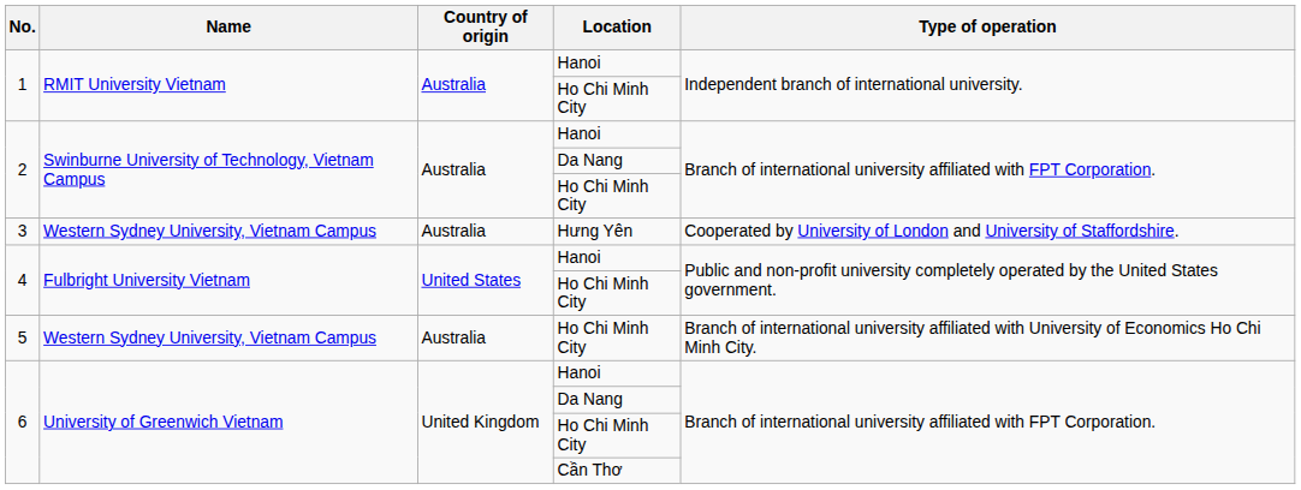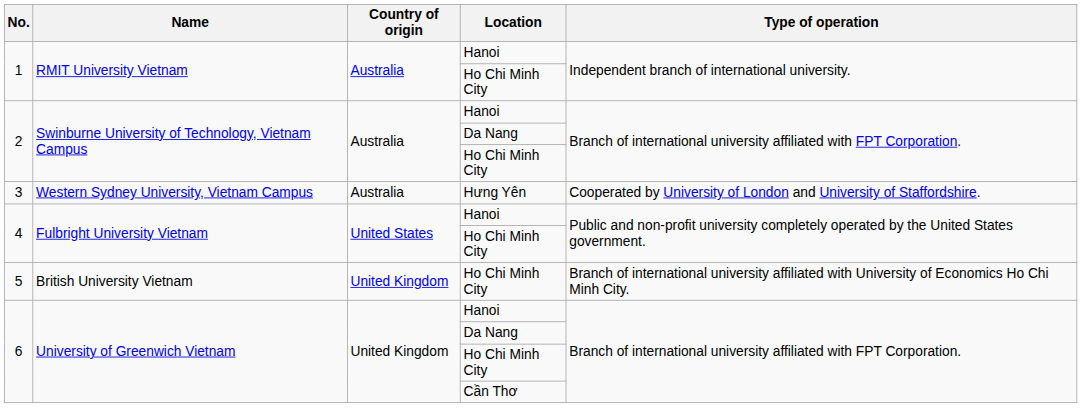 <table class="wikitable">
 <tr>
 <th>No.</th>
 <th>Name</th>
 <th>Country of origin</th>
 <th>Location</th>
 <th>Type of operation</th>
 </tr>
 <tr>
 <td rowspan="2" align="center">1</td>
 <td rowspan="2"><a href='#'>RMIT University Vietnam</a></td>
 <td rowspan="2"><a href='#'>Australia</a></td>
 <td>Hanoi</td>
 <td rowspan="2">Independent branch of international university.</td>
 </tr>
 <tr>
 <td>Ho Chi Minh City</td>
 </tr>
 <tr>
 <td rowspan="3" align="center">2</td>
 <td rowspan="3"><a href='#'>Swinburne University of Technology, Vietnam Campus</a></td>
 <td rowspan="3">Australia</td>
 <td>Hanoi</td>
 <td rowspan="3">Branch of international university affiliated with <a href='#'>FPT Corporation</a>.</td>
 </tr>
 <tr>
 <td>Da Nang</td>
 </tr>
 <tr>
 <td>Ho Chi Minh City</td>
 </tr>
 <tr>
 <td align="center">3</td>
 <td><a href='#'>Western Sydney University, Vietnam Campus</a></td>
 <td>Australia</td>
 <td>Hưng Yên</td>
 <td>Cooperated by <a href='#'>University of London</a> and <a href='#'>University of Staffordshire</a>.</td>
 </tr>
 <tr>
 <td rowspan="2" align="center">4</td>
 <td rowspan="2"><a href='#'>Fulbright University Vietnam</a></td>
 <td rowspan="2"><a href='#'>United States</a></td>
 <td>Hanoi</td>
 <td rowspan="2">Public and non-profit university completely operated by the United States government.</td>
 </tr>
 <tr>
 <td>Ho Chi Minh City</td>
 </tr>
 <tr>
 <td align="center">5</td>
-<td><a href='#'>Western Sydney University, Vietnam Campus</a></td>
-<td>Australia</td>
+<td>British University Vietnam</td>
+<td><a href='#'>United Kingdom</a></td>
 <td>Ho Chi Minh City</td>
 <td>Branch of international university affiliated with University of Economics Ho Chi Minh City.</td>
 </tr>
 <tr>
 <td rowspan="4" align="center">6</td>
 <td rowspan="4"><a href='#'>University of Greenwich Vietnam</a></td>
 <td rowspan="4">United Kingdom</td>
 <td>Hanoi</td>
 <td rowspan="4">Branch of international university affiliated with FPT Corporation.</td>
 </tr>
 <tr>
 <td>Da Nang</td>
 </tr>
 <tr>
 <td>Ho Chi Minh City</td>
 </tr>
 <tr>
 <td>Cần Thơ</td>
 </tr>
 </table>
